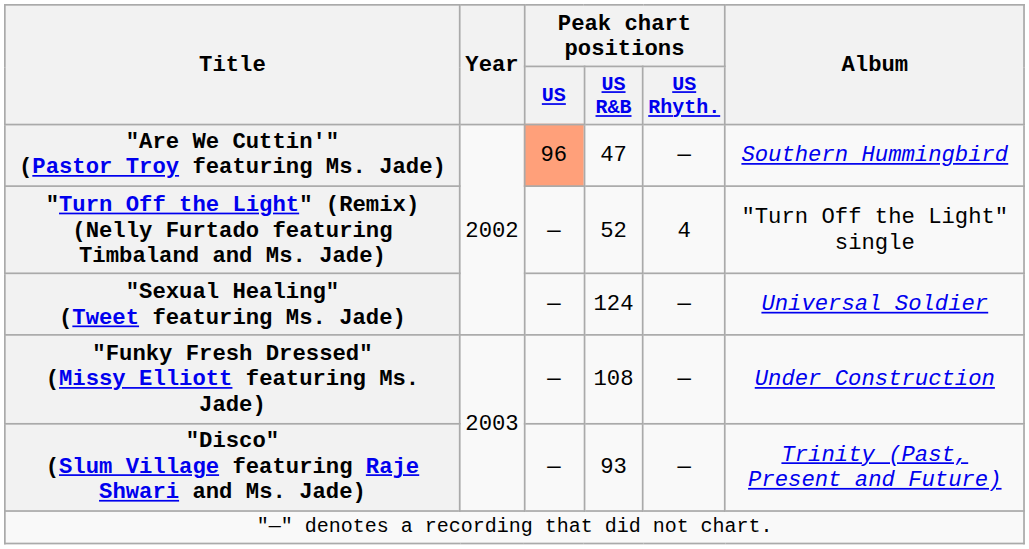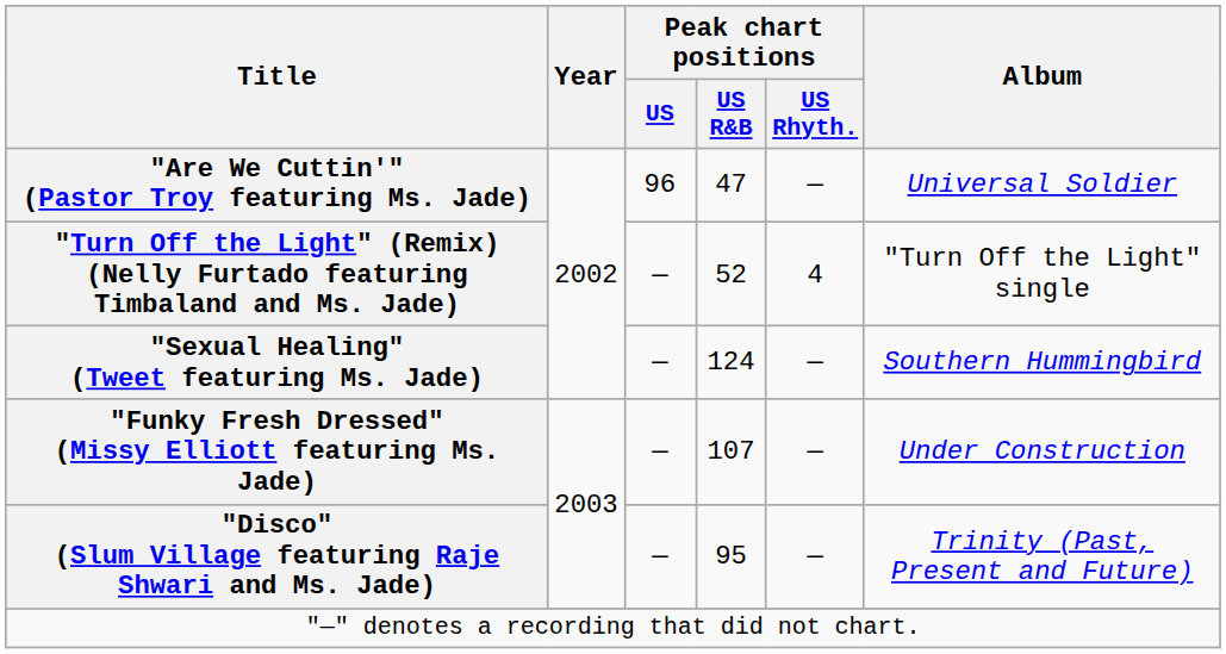 <table class="wikitable plainrowheaders" style="text-align:center;">
 <tr>
 <th scope="col" rowspan="2" style="width:20em;">Title</th>
 <th scope="col" rowspan="2" style="width:1em;">Year</th>
 <th scope="col" colspan="3">Peak chart positions</th>
 <th scope="col" rowspan="2" style="width:13em;">Album</th>
 </tr>
 <tr>
 <th scope="col" style="width:2.5em;font-size:90%;"><a href='#'>US</a></th>
 <th scope="col" style="width:2.5em;font-size:90%;"><a href='#'>US<br>R&B</a></th>
 <th scope="col" style="width:2.5em;font-size:90%;"><a href='#'>US<br>Rhyth.</a></th>
 </tr>
 <tr>
 <th scope="row">"Are We Cuttin'"<br><span>(<a href='#'>Pastor Troy</a> featuring Ms. Jade)</span></th>
 <td rowspan="3">2002</td>
-<td style="background: lightsalmon;">96</td>
+<td>96</td>
 <td>47</td>
 <td>—</td>
-<td><em><a href='#'>Southern Hummingbird</a></em></td>
+<td><em><a href='#'>Universal Soldier</a></em></td>
 </tr>
 <tr>
 <th scope="row">"<a href='#'>Turn Off the Light</a>" (Remix)<br><span>(Nelly Furtado featuring Timbaland and Ms. Jade)</span></th>
 <td>—</td>
 <td>52</td>
 <td>4</td>
 <td>"Turn Off the Light" single</td>
 </tr>
 <tr>
 <th scope="row">"Sexual Healing"<br><span>(<a href='#'>Tweet</a> featuring Ms. Jade)</span></th>
 <td>—</td>
 <td>124</td>
 <td>—</td>
-<td><em><a href='#'>Universal Soldier</a></em></td>
+<td><em><a href='#'>Southern Hummingbird</a></em></td>
 </tr>
 <tr>
 <th scope="row">"Funky Fresh Dressed"<br><span>(<a href='#'>Missy Elliott</a> featuring Ms. Jade)</span></th>
 <td rowspan="2">2003</td>
 <td>—</td>
-<td>108</td>
+<td>107</td>
 <td>—</td>
 <td><em><a href='#'>Under Construction</a></em></td>
 </tr>
 <tr>
 <th scope="row">"Disco"<br><span>(<a href='#'>Slum Village</a> featuring <a href='#'>Raje Shwari</a> and Ms. Jade)</span></th>
 <td>—</td>
-<td>93</td>
+<td>95</td>
 <td>—</td>
 <td><em><a href='#'>Trinity (Past, Present and Future)</a></em></td>
 </tr>
 <tr>
 <td colspan="14" style="font-size:90%">"—" denotes a recording that did not chart.</td>
 </tr>
 </table>
